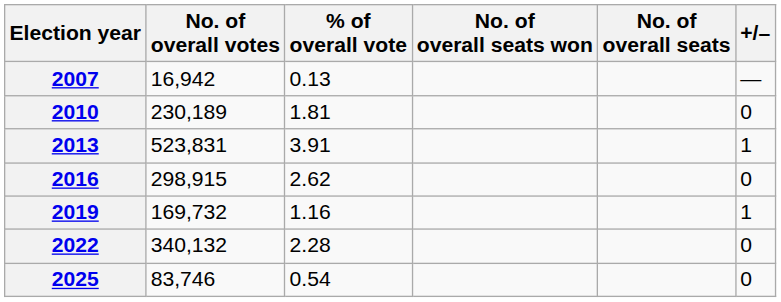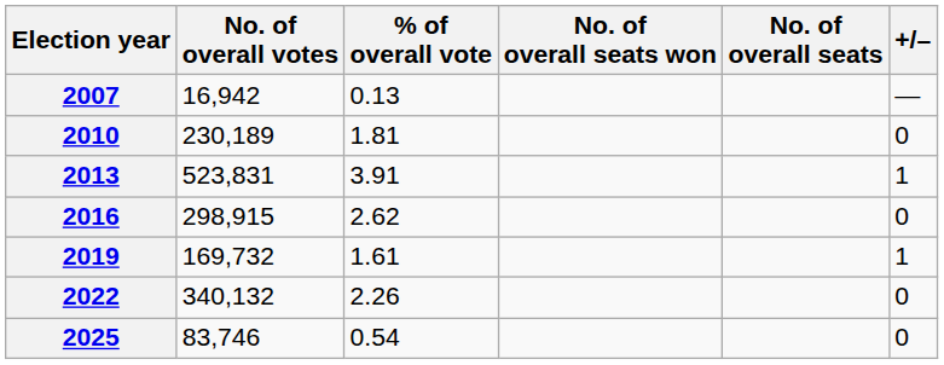 <table class=wikitable>
 <tr>
 <th>Election year</th>
 <th>No. of<br>overall votes</th>
 <th>% of<br>overall vote</th>
 <th>No. of<br>overall seats won</th>
 <th>No. of<br>overall seats</th>
 <th>+/–</th>
 </tr>
 <tr>
 <th><a href='#'>2007</a></th>
 <td>16,942</td>
 <td>0.13</td>
 <td></td>
 <td></td>
 <td>—</td>
 </tr>
 <tr>
 <th><a href='#'>2010</a></th>
 <td>230,189</td>
 <td>1.81</td>
 <td></td>
 <td></td>
 <td> 0</td>
 </tr>
 <tr>
 <th><a href='#'>2013</a></th>
 <td>523,831</td>
 <td>3.91</td>
 <td></td>
 <td></td>
 <td> 1</td>
 </tr>
 <tr>
 <th><a href='#'>2016</a></th>
 <td>298,915</td>
 <td>2.62</td>
 <td></td>
 <td></td>
 <td> 0</td>
 </tr>
 <tr>
 <th><a href='#'>2019</a></th>
 <td>169,732</td>
-<td>1.16</td>
+<td>1.61</td>
 <td></td>
 <td></td>
 <td> 1</td>
 </tr>
 <tr>
 <th><a href='#'>2022</a></th>
 <td>340,132</td>
-<td>2.28</td>
+<td>2.26</td>
 <td></td>
 <td></td>
 <td> 0</td>
 </tr>
 <tr>
 <th><a href='#'>2025</a></th>
 <td>83,746</td>
 <td>0.54</td>
 <td></td>
 <td></td>
 <td> 0</td>
 </tr>
 </table>
